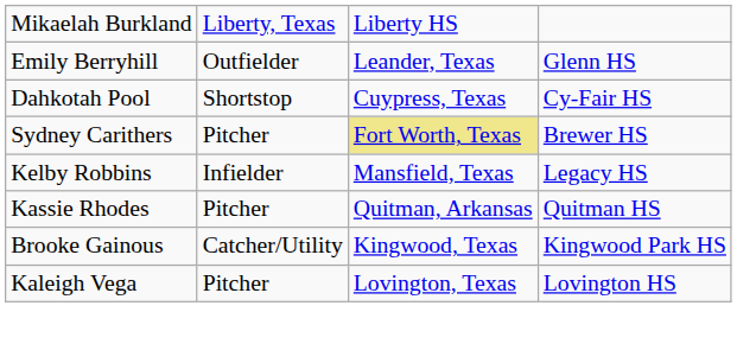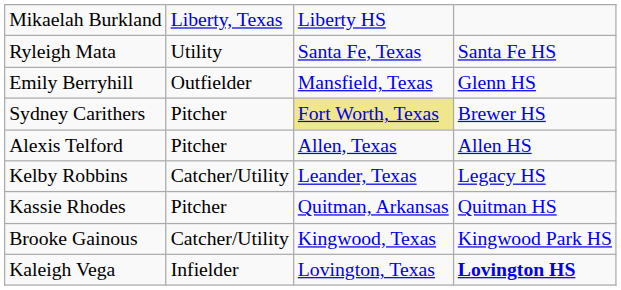 <table class="wikitable">
 <tr>
 <td>Mikaelah Burkland</td>
 <td><a href='#'>Liberty, Texas</a></td>
 <td><a href='#'>Liberty HS</a></td>
 </tr>
 <tr>
+<td>Ryleigh Mata</td>
+<td>Utility</td>
+<td><a href='#'>Santa Fe, Texas</a></td>
+<td><a href='#'>Santa Fe HS</a></td>
+</tr>
+<tr>
 <td>Emily Berryhill</td>
 <td>Outfielder</td>
-<td><a href='#'>Leander, Texas</a></td>
+<td><a href='#'>Mansfield, Texas</a></td>
 <td><a href='#'>Glenn HS</a></td>
-</tr>
-<tr>
-<td>Dahkotah Pool</td>
-<td>Shortstop</td>
-<td><a href='#'>Cuypress, Texas</a></td>
-<td><a href='#'>Cy-Fair HS</a></td>
 </tr>
 <tr>
 <td>Sydney Carithers</td>
 <td>Pitcher</td>
 <td style="background: khaki;"><a href='#'>Fort Worth, Texas</a></td>
 <td><a href='#'>Brewer HS</a></td>
 </tr>
 <tr>
+<td>Alexis Telford</td>
+<td>Pitcher</td>
+<td><a href='#'>Allen, Texas</a></td>
+<td><a href='#'>Allen HS</a></td>
+</tr>
+<tr>
 <td>Kelby Robbins</td>
-<td>Infielder</td>
-<td><a href='#'>Mansfield, Texas</a></td>
+<td>Catcher/Utility</td>
+<td><a href='#'>Leander, Texas</a></td>
 <td><a href='#'>Legacy HS</a></td>
 </tr>
 <tr>
 <td>Kassie Rhodes</td>
 <td>Pitcher</td>
 <td><a href='#'>Quitman, Arkansas</a></td>
 <td><a href='#'>Quitman HS</a></td>
 </tr>
 <tr>
 <td>Brooke Gainous</td>
 <td>Catcher/Utility</td>
 <td><a href='#'>Kingwood, Texas</a></td>
 <td><a href='#'>Kingwood Park HS</a></td>
 </tr>
 <tr>
 <td>Kaleigh Vega</td>
-<td>Pitcher</td>
+<td>Infielder</td>
 <td><a href='#'>Lovington, Texas</a></td>
-<td><a href='#'>Lovington HS</a></td>
+<td><strong><a href='#'>Lovington HS</a></strong></td>
 </tr>
 </table>
